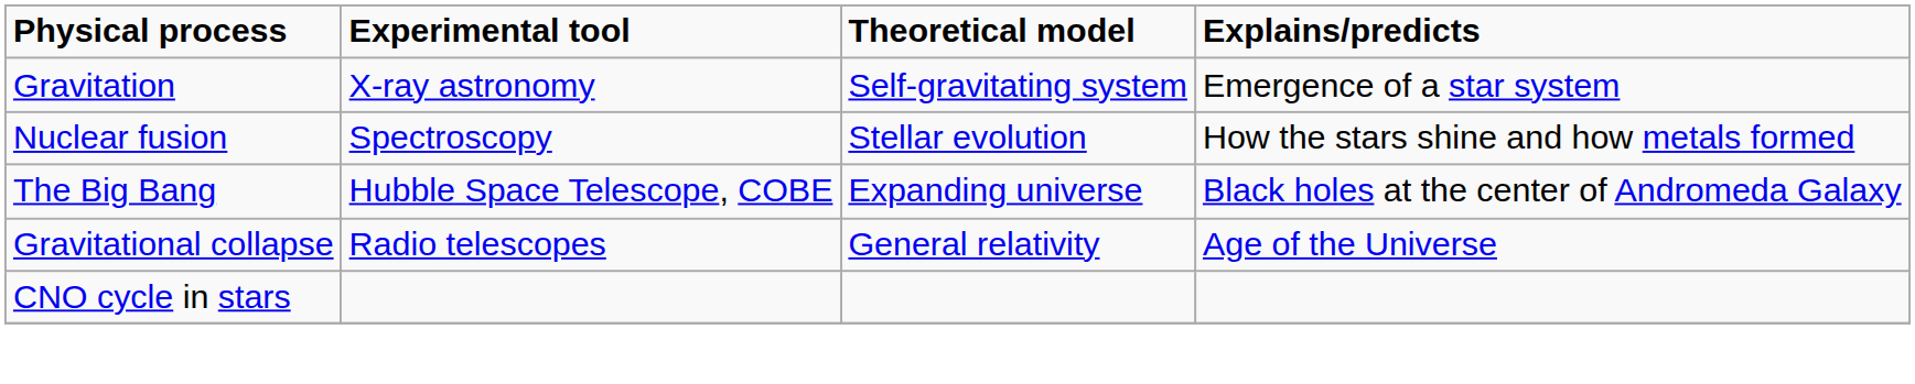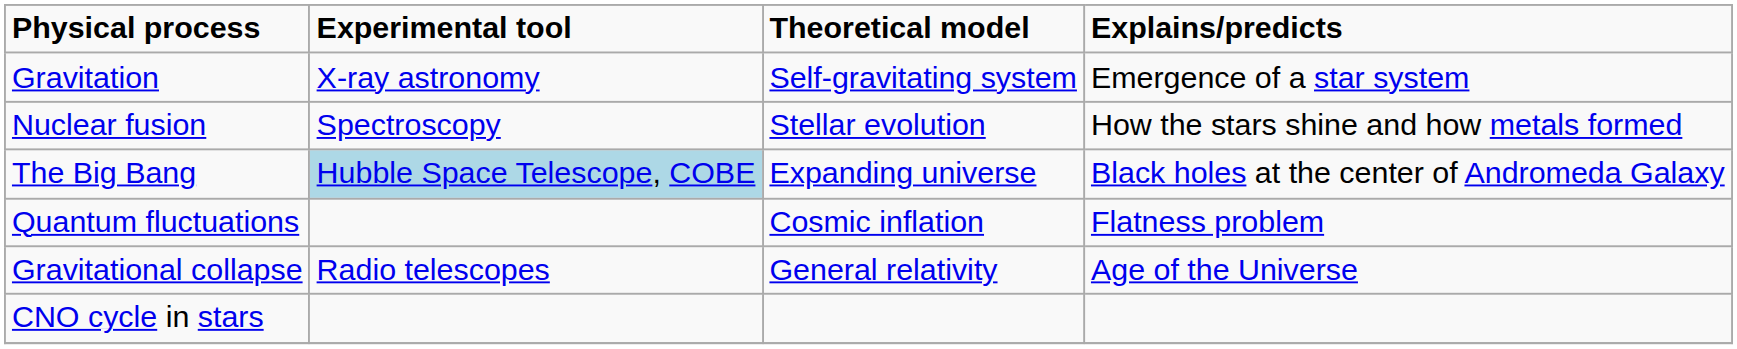 <table class="wikitable" border="1">
 <tr>
 <td> <strong>Physical process</strong></td>
 <td> <strong>Experimental tool</strong></td>
 <td> <strong>Theoretical model</strong></td>
 <td> <strong>Explains/predicts</strong></td>
 </tr>
 <tr>
 <td><a href='#'>Gravitation</a></td>
 <td> <a href='#'>X-ray astronomy</a></td>
 <td><a href='#'>Self-gravitating system</a></td>
 <td>Emergence of a <a href='#'>star system</a></td>
 </tr>
 <tr>
 <td> <a href='#'>Nuclear fusion</a></td>
 <td> <a href='#'>Spectroscopy</a></td>
 <td> <a href='#'>Stellar evolution</a></td>
 <td> How the stars shine and how <a href='#'>metals formed</a></td>
 </tr>
 <tr>
 <td><a href='#'>The Big Bang</a></td>
-<td><a href='#'>Hubble Space Telescope</a>, <a href='#'>COBE</a></td>
+<td style="background: lightblue;"><a href='#'>Hubble Space Telescope</a>, <a href='#'>COBE</a></td>
 <td> <a href='#'>Expanding universe</a></td>
 <td> <a href='#'>Black holes</a> at the center of <a href='#'>Andromeda Galaxy</a></td>
+</tr>
+<tr>
+<td> <a href='#'>Quantum fluctuations</a></td>
+<td></td>
+<td> <a href='#'>Cosmic inflation</a></td>
+<td> <a href='#'>Flatness problem</a></td>
 </tr>
 <tr>
 <td> <a href='#'>Gravitational collapse</a></td>
 <td><a href='#'>Radio telescopes</a></td>
 <td> <a href='#'>General relativity</a></td>
 <td> <a href='#'>Age of the Universe</a></td>
 </tr>
 <tr>
 <td> <a href='#'>CNO cycle</a> in <a href='#'>stars</a></td>
 <td></td>
 <td></td>
 <td></td>
 </tr>
 <tr>
 </tr>
 </table>
